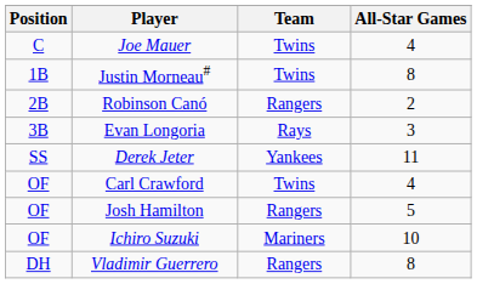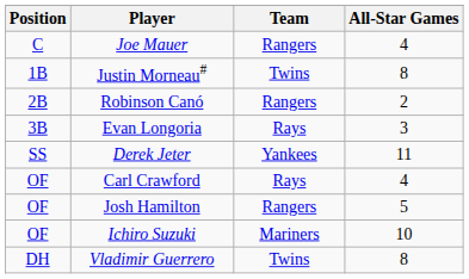 <table class="wikitable" style="text-align:center;">
 <tr>
 </tr>
 <tr>
 <th>Position</th>
 <th style="width:150px;">Player</th>
 <th style="width:100px;">Team</th>
 <th>All-Star Games</th>
 </tr>
 <tr>
 <td><a href='#'>C</a></td>
 <td><em><a href='#'>Joe Mauer</a></em></td>
-<td><a href='#'>Twins</a></td>
+<td><a href='#'>Rangers</a></td>
 <td>4</td>
 </tr>
 <tr>
 <td><a href='#'>1B</a></td>
 <td><a href='#'>Justin Morneau</a><sup>#</sup></td>
 <td><a href='#'>Twins</a></td>
 <td>8</td>
 </tr>
 <tr>
 <td><a href='#'>2B</a></td>
 <td><a href='#'>Robinson Canó</a></td>
 <td><a href='#'>Rangers</a></td>
 <td>2</td>
 </tr>
 <tr>
 <td><a href='#'>3B</a></td>
 <td><a href='#'>Evan Longoria</a></td>
 <td><a href='#'>Rays</a></td>
 <td>3</td>
 </tr>
 <tr>
 <td><a href='#'>SS</a></td>
 <td><em><a href='#'>Derek Jeter</a></em></td>
 <td><a href='#'>Yankees</a></td>
 <td>11</td>
 </tr>
 <tr>
 <td><a href='#'>OF</a></td>
 <td><a href='#'>Carl Crawford</a></td>
-<td><a href='#'>Twins</a></td>
+<td><a href='#'>Rays</a></td>
 <td>4</td>
 </tr>
 <tr>
 <td><a href='#'>OF</a></td>
 <td><a href='#'>Josh Hamilton</a></td>
 <td><a href='#'>Rangers</a></td>
 <td>5</td>
 </tr>
 <tr>
 <td><a href='#'>OF</a></td>
 <td><em><a href='#'>Ichiro Suzuki</a></em></td>
 <td><a href='#'>Mariners</a></td>
 <td>10</td>
 </tr>
 <tr>
 <td><a href='#'>DH</a></td>
 <td><em><a href='#'>Vladimir Guerrero</a></em></td>
-<td><a href='#'>Rangers</a></td>
+<td><a href='#'>Twins</a></td>
 <td>8</td>
 </tr>
 </table>
